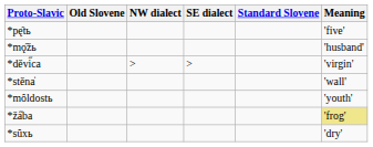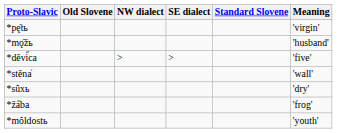 <table class="wikitable">
 <tr>
 <th><a href='#'>Proto-Slavic</a></th>
 <th>Old Slovene</th>
 <th>NW dialect</th>
 <th>SE dialect</th>
 <th><a href='#'>Standard Slovene</a></th>
 <th>Meaning</th>
 </tr>
 <tr>
 <td>*pę̑tь</td>
 <td></td>
 <td></td>
 <td></td>
 <td></td>
-<td>'five'</td>
+<td>'virgin'</td>
 </tr>
 <tr>
 <td>*mǫ̑žь</td>
 <td></td>
 <td></td>
 <td></td>
 <td></td>
 <td>'husband'</td>
 </tr>
 <tr>
 <td>*děvi̋ca</td>
 <td></td>
 <td> > </td>
 <td> > </td>
 <td></td>
-<td>'virgin'</td>
+<td>'five'</td>
 </tr>
 <tr>
 <td>*stěna̍</td>
 <td></td>
 <td></td>
 <td></td>
 <td></td>
 <td>'wall'</td>
 </tr>
 <tr>
+<td>*sȗxь</td>
+<td></td>
+<td></td>
+<td></td>
+<td></td>
+<td>'dry'</td>
+</tr>
+<tr>
+<td>*ža̋ba</td>
+<td></td>
+<td></td>
+<td></td>
+<td></td>
+<td>'frog'</td>
+</tr>
+<tr>
 <td>*mȏldostь</td>
 <td></td>
 <td></td>
 <td></td>
 <td></td>
 <td>'youth'</td>
 </tr>
-<tr>
-<td>*ža̋ba</td>
-<td></td>
-<td></td>
-<td></td>
-<td></td>
-<td style="background: khaki;">'frog'</td>
-</tr>
-<tr>
-<td>*sȗxь</td>
-<td></td>
-<td></td>
-<td></td>
-<td></td>
-<td>'dry'</td>
-</tr>
 </table>
